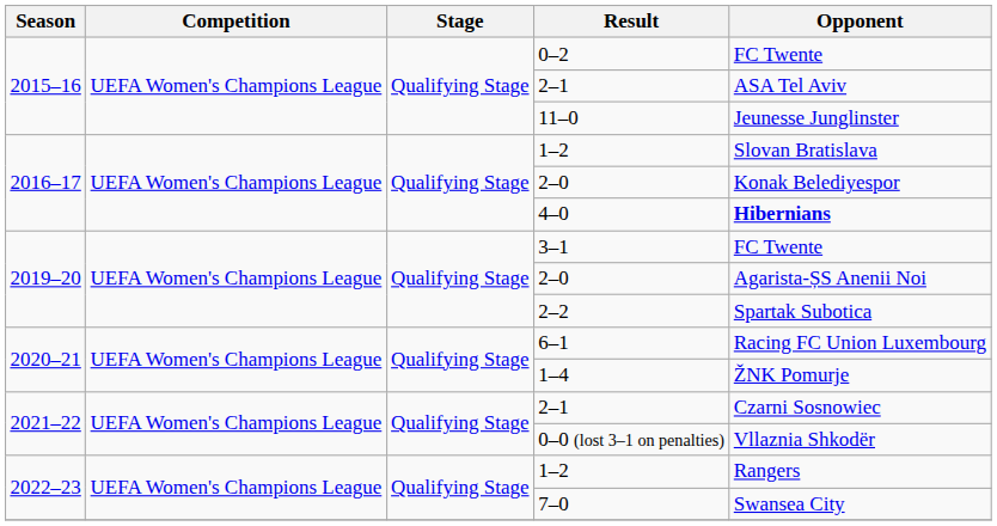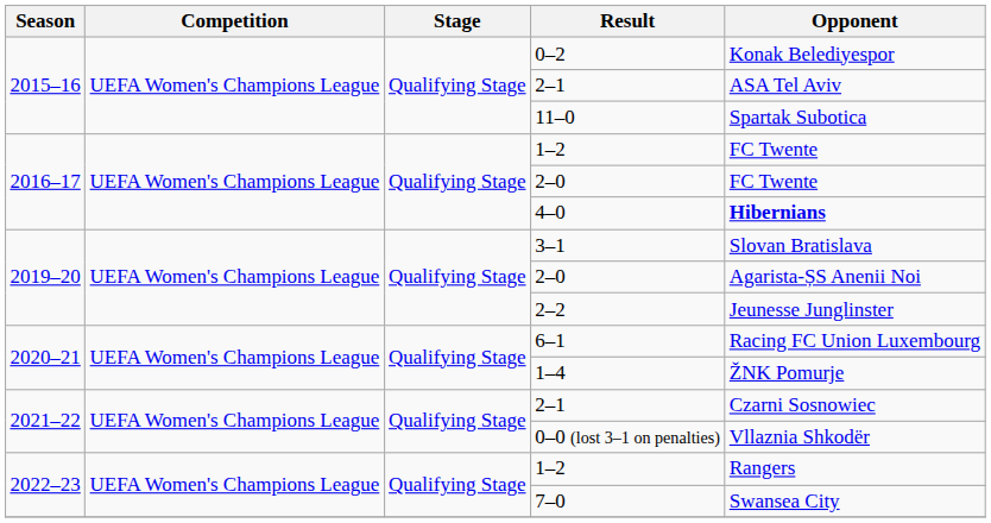 <table class="wikitable">
 <tr>
 <th>Season</th>
 <th>Competition</th>
 <th>Stage</th>
 <th>Result</th>
 <th>Opponent</th>
 </tr>
 <tr>
 <td rowspan=3><a href='#'>2015–16</a></td>
 <td rowspan=3><a href='#'>UEFA Women's Champions League</a></td>
 <td rowspan=3><a href='#'>Qualifying Stage</a></td>
 <td>0–2</td>
-<td> <a href='#'>FC Twente</a></td>
+<td> <a href='#'>Konak Belediyespor</a></td>
 </tr>
 <tr>
 <td>2–1</td>
 <td> <a href='#'>ASA Tel Aviv</a></td>
 </tr>
 <tr>
 <td>11–0</td>
-<td> <a href='#'>Jeunesse Junglinster</a></td>
+<td> <a href='#'>Spartak Subotica</a></td>
 </tr>
 <tr>
 <td rowspan=3><a href='#'>2016–17</a></td>
 <td rowspan=3><a href='#'>UEFA Women's Champions League</a></td>
 <td rowspan=3><a href='#'>Qualifying Stage</a></td>
 <td>1–2</td>
-<td> <a href='#'>Slovan Bratislava</a></td>
+<td> <a href='#'>FC Twente</a></td>
 </tr>
 <tr>
 <td>2–0</td>
-<td> <a href='#'>Konak Belediyespor</a></td>
+<td> <a href='#'>FC Twente</a></td>
 </tr>
 <tr>
 <td>4–0</td>
 <td><strong> <a href='#'>Hibernians</a></strong></td>
 </tr>
 <tr>
 <td rowspan=3><a href='#'>2019–20</a></td>
 <td rowspan=3><a href='#'>UEFA Women's Champions League</a></td>
 <td rowspan=3><a href='#'>Qualifying Stage</a></td>
 <td>3–1</td>
-<td> <a href='#'>FC Twente</a></td>
+<td> <a href='#'>Slovan Bratislava</a></td>
 </tr>
 <tr>
 <td>2–0</td>
 <td> <a href='#'>Agarista-ȘS Anenii Noi</a></td>
 </tr>
 <tr>
 <td>2–2</td>
-<td> <a href='#'>Spartak Subotica</a></td>
+<td> <a href='#'>Jeunesse Junglinster</a></td>
 </tr>
 <tr>
 <td rowspan=2><a href='#'>2020–21</a></td>
 <td rowspan=2><a href='#'>UEFA Women's Champions League</a></td>
 <td align=left rowspan=2><a href='#'>Qualifying Stage</a></td>
 <td align=left>6–1</td>
 <td colspan=2> <a href='#'>Racing FC Union Luxembourg</a></td>
 </tr>
 <tr>
 <td align=left>1–4</td>
 <td colspan=2> <a href='#'>ŽNK Pomurje</a></td>
 </tr>
 <tr>
 <td rowspan=2><a href='#'>2021–22</a></td>
 <td rowspan=2><a href='#'>UEFA Women's Champions League</a></td>
 <td align=left rowspan=2><a href='#'>Qualifying Stage</a></td>
 <td align=left>2–1</td>
 <td colspan=2> <a href='#'>Czarni Sosnowiec</a></td>
 </tr>
 <tr>
 <td align=left>0–0  <small>(lost 3–1 on penalties)</small></td>
 <td colspan=2> <a href='#'>Vllaznia Shkodër</a></td>
 </tr>
 <tr>
 <td rowspan=2><a href='#'>2022–23</a></td>
 <td rowspan=2><a href='#'>UEFA Women's Champions League</a></td>
 <td align=left rowspan=2><a href='#'>Qualifying Stage</a></td>
 <td align=left>1–2</td>
 <td colspan=2> <a href='#'>Rangers</a></td>
 </tr>
 <tr>
 <td align=left>7–0</td>
 <td colspan=2> <a href='#'>Swansea City</a></td>
 </tr>
 <tr>
 </tr>
 </table>
